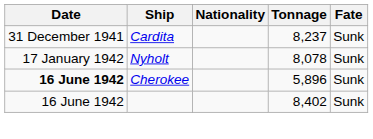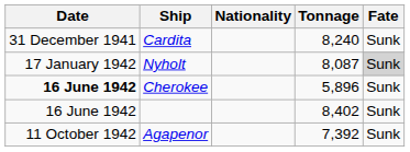 <table class="wikitable sortable" style="margin: 1em auto 1em auto;">
 <tr>
 <th>Date</th>
 <th>Ship</th>
 <th>Nationality</th>
 <th>Tonnage</th>
 <th>Fate</th>
 </tr>
 <tr>
 <td align="right">31 December 1941</td>
 <td align="left"><a href='#'><em>Cardita</em></a></td>
 <td align="left"></td>
-<td align="right">8,237</td>
+<td align="right">8,240</td>
 <td align="left">Sunk</td>
 </tr>
 <tr>
 <td align="right">17 January 1942</td>
 <td align="left"><a href='#'><em>Nyholt</em></a></td>
 <td align="left"></td>
-<td align="right">8,078</td>
-<td align="left">Sunk</td>
+<td align="right">8,087</td>
+<td align="left" style="background: lightgrey;">Sunk</td>
 </tr>
 <tr>
 <td align="right"><strong>16 June 1942</strong></td>
 <td align="left"><a href='#'><em>Cherokee</em></a></td>
 <td align="left"></td>
 <td align="right">5,896</td>
 <td align="left">Sunk</td>
 </tr>
 <tr>
 <td align="right">16 June 1942</td>
 <td align="left"></td>
 <td align="left"></td>
 <td align="right">8,402</td>
 <td align="left">Sunk</td>
 </tr>
+<tr>
+<td align="right">11 October 1942</td>
+<td align="left"><a href='#'><em>Agapenor</em></a></td>
+<td align="left"></td>
+<td align="right">7,392</td>
+<td align="left">Sunk</td>
+</tr>
 </table>
